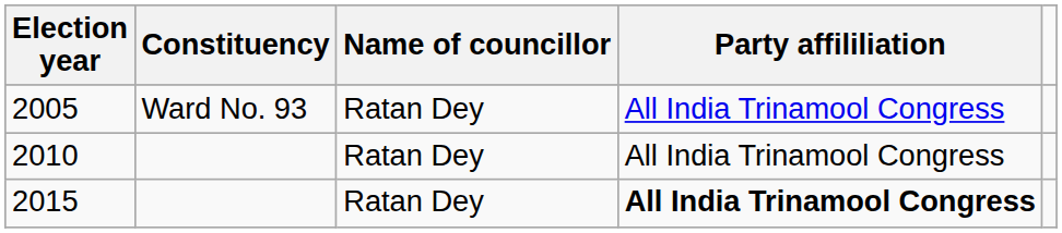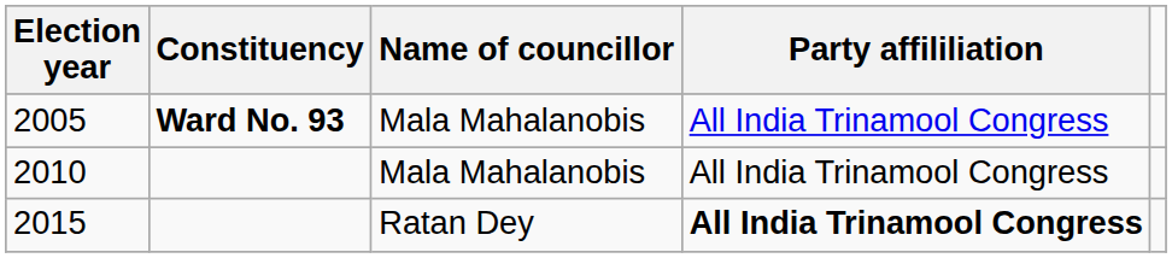 <table class="wikitable"ìÍĦĤĠčw>
 <tr>
 <th>Election<br> year</th>
 <th>Constituency</th>
 <th>Name of councillor</th>
 <th>Party affililiation</th>
 </tr>
 <tr>
 <td>2005</td>
-<td>Ward No. 93</td>
-<td>Ratan Dey</td>
+<td><strong>Ward No. 93</strong></td>
+<td>Mala Mahalanobis</td>
 <td><a href='#'>All India Trinamool Congress</a></td>
 <td></td>
 </tr>
 <tr>
 <td>2010</td>
 <td></td>
-<td>Ratan Dey</td>
+<td>Mala Mahalanobis</td>
 <td>All India Trinamool Congress</td>
 <td></td>
 </tr>
 <tr>
 <td>2015</td>
 <td></td>
 <td>Ratan Dey</td>
 <td><strong>All India Trinamool Congress</strong></td>
 <td></td>
 </tr>
 </table>
